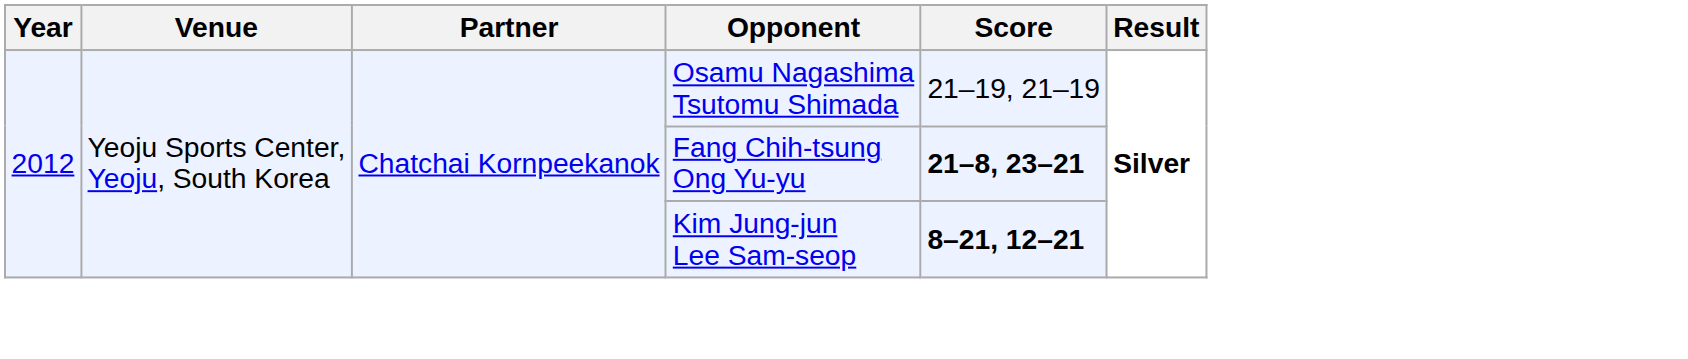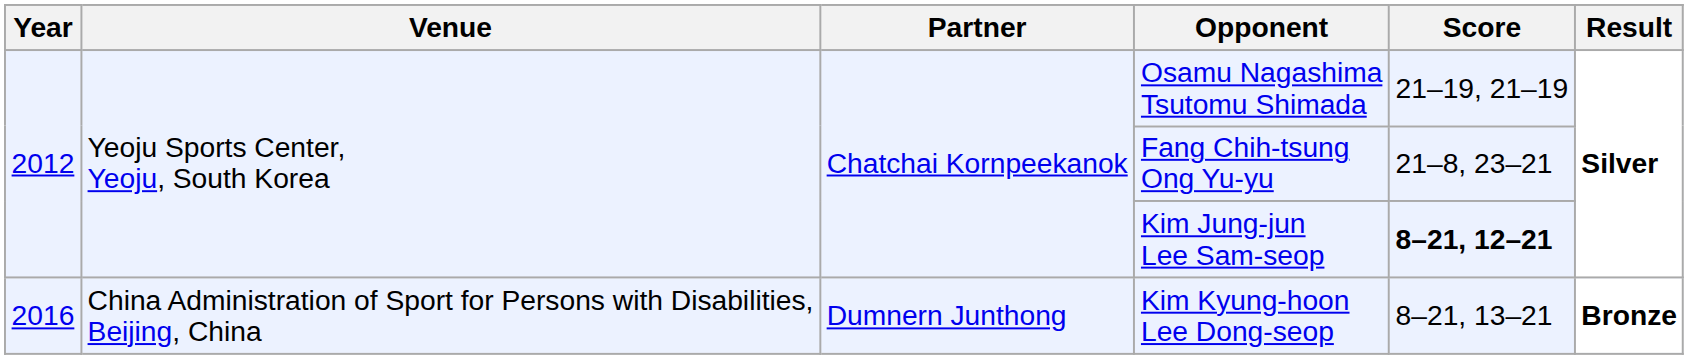 <table class="sortable wikitable" style="font-size: 90%;">
 <tr>
 <th>Year</th>
 <th>Venue</th>
 <th>Partner</th>
 <th>Opponent</th>
 <th>Score</th>
 <th>Result</th>
 </tr>
 <tr style="background:#ECF2FF">
 <td rowspan="3" align="center"><a href='#'>2012</a></td>
 <td rowspan="3" align="left">Yeoju Sports Center,<br><a href='#'>Yeoju</a>, South Korea</td>
 <td rowspan="3" align="left"> <a href='#'>Chatchai Kornpeekanok</a></td>
 <td align="left"> <a href='#'>Osamu Nagashima</a><br> <a href='#'>Tsutomu Shimada</a></td>
 <td align="left">21–19, 21–19</td>
 <td rowspan="3" style="text-align:left; background:white"> <strong>Silver</strong></td>
 </tr>
 <tr style="background:#ECF2FF">
 <td align="left"> <a href='#'>Fang Chih-tsung</a><br> <a href='#'>Ong Yu-yu</a></td>
-<td align="left"><strong>21–8, 23–21</strong></td>
+<td align="left">21–8, 23–21</td>
 </tr>
 <tr style="background:#ECF2FF">
 <td align="left"> <a href='#'>Kim Jung-jun</a><br> <a href='#'>Lee Sam-seop</a></td>
 <td align="left"><strong>8–21, 12–21</strong></td>
 </tr>
+<tr style="background:#ECF2FF">
+<td align="center"><a href='#'>2016</a></td>
+<td align="left">China Administration of Sport for Persons with Disabilities,<br><a href='#'>Beijing</a>, China</td>
+<td align="left"> <a href='#'>Dumnern Junthong</a></td>
+<td align="left"> <a href='#'>Kim Kyung-hoon</a><br> <a href='#'>Lee Dong-seop</a></td>
+<td align="left">8–21, 13–21</td>
+<td style="text-align:left; background:white"> <strong>Bronze</strong></td>
+</tr>
 </table>
